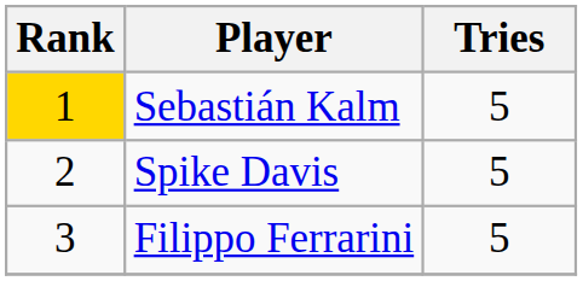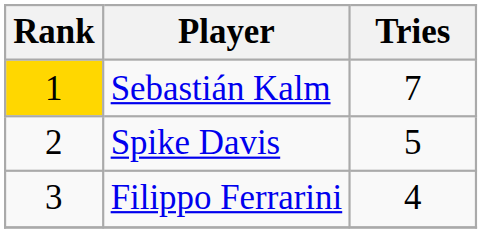 <table class="wikitable" style="text-align:center">
 <tr>
 <th>Rank</th>
 <th>Player</th>
 <th style="width:50px;">Tries</th>
 </tr>
 <tr>
 <td style="background: gold;">1</td>
 <td align=left> <a href='#'>Sebastián Kalm</a></td>
-<td>5</td>
+<td>7</td>
 </tr>
 <tr>
 <td>2</td>
 <td align=left> <a href='#'>Spike Davis</a></td>
 <td>5</td>
 </tr>
 <tr>
 <td>3</td>
 <td align=left> <a href='#'>Filippo Ferrarini</a></td>
-<td>5</td>
+<td>4</td>
 </tr>
 <tr>
 </tr>
 </table>
